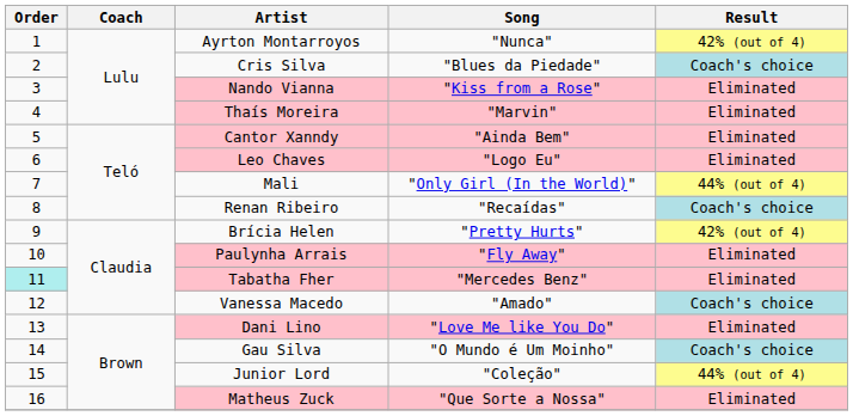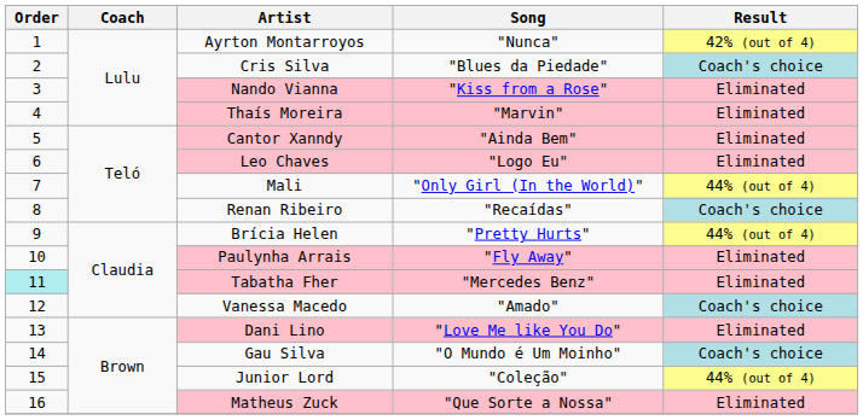 <table class="wikitable" style="text-align:center; width:85%;">
 <tr>
 <th scope="col" width="05%">Order</th>
 <th scope="col" width="10%">Coach</th>
 <th scope="col" width="20%">Artist</th>
 <th scope="col" width="25%">Song</th>
 <th scope="col" width="18%">Result</th>
 </tr>
 <tr>
 <td>1</td>
 <td rowspan=4>Lulu</td>
 <td>Ayrton Montarroyos</td>
 <td>"Nunca"</td>
 <td bgcolor="FDFC8F">42% <small>(out of 4)</small></td>
 </tr>
 <tr>
 <td>2</td>
 <td>Cris Silva</td>
 <td>"Blues da Piedade"</td>
 <td bgcolor="B0E0E6">Coach's choice</td>
 </tr>
 <tr>
 <td>3</td>
 <td bgcolor="FFC0CB">Nando Vianna</td>
 <td bgcolor="FFC0CB">"<a href='#'>Kiss from a Rose</a>"</td>
 <td bgcolor="FFC0CB">Eliminated</td>
 </tr>
 <tr>
 <td>4</td>
 <td bgcolor="FFC0CB">Thaís Moreira</td>
 <td bgcolor="FFC0CB">"Marvin"</td>
 <td bgcolor="FFC0CB">Eliminated</td>
 </tr>
 <tr>
 <td>5</td>
 <td rowspan=4>Teló</td>
 <td bgcolor="FFC0CB">Cantor Xanndy</td>
 <td bgcolor="FFC0CB">"Ainda Bem"</td>
 <td bgcolor="FFC0CB">Eliminated</td>
 </tr>
 <tr>
 <td>6</td>
 <td bgcolor="FFC0CB">Leo Chaves</td>
 <td bgcolor="FFC0CB">"Logo Eu"</td>
 <td bgcolor="FFC0CB">Eliminated</td>
 </tr>
 <tr>
 <td>7</td>
 <td>Mali</td>
 <td>"<a href='#'>Only Girl (In the World)</a>"</td>
 <td bgcolor="FDFC8F">44% <small>(out of 4)</small></td>
 </tr>
 <tr>
 <td>8</td>
 <td>Renan Ribeiro</td>
 <td>"Recaídas"</td>
 <td bgcolor="B0E0E6">Coach's choice</td>
 </tr>
 <tr>
 <td>9</td>
 <td rowspan=4>Claudia</td>
 <td>Brícia Helen</td>
 <td>"<a href='#'>Pretty Hurts</a>"</td>
-<td bgcolor="FDFC8F">42% <small>(out of 4)</small></td>
+<td bgcolor="FDFC8F">44% <small>(out of 4)</small></td>
 </tr>
 <tr>
 <td>10</td>
 <td bgcolor="FFC0CB">Paulynha Arrais</td>
 <td bgcolor="FFC0CB">"<a href='#'>Fly Away</a>"</td>
 <td bgcolor="FFC0CB">Eliminated</td>
 </tr>
 <tr>
 <td style="background: paleturquoise;">11</td>
 <td bgcolor="FFC0CB">Tabatha Fher</td>
 <td bgcolor="FFC0CB">"Mercedes Benz"</td>
 <td bgcolor="FFC0CB">Eliminated</td>
 </tr>
 <tr>
 <td>12</td>
 <td>Vanessa Macedo</td>
 <td>"Amado"</td>
 <td bgcolor="B0E0E6">Coach's choice</td>
 </tr>
 <tr>
 <td>13</td>
 <td rowspan=4>Brown</td>
 <td bgcolor="FFC0CB">Dani Lino</td>
 <td bgcolor="FFC0CB">"<a href='#'>Love Me like You Do</a>"</td>
 <td bgcolor="FFC0CB">Eliminated</td>
 </tr>
 <tr>
 <td>14</td>
 <td>Gau Silva</td>
 <td>"O Mundo é Um Moinho"</td>
 <td bgcolor="B0E0E6">Coach's choice</td>
 </tr>
 <tr>
 <td>15</td>
 <td>Junior Lord</td>
 <td>"Coleção"</td>
 <td bgcolor="FDFC8F">44% <small>(out of 4)</small></td>
 </tr>
 <tr>
 <td>16</td>
 <td bgcolor="FFC0CB">Matheus Zuck</td>
 <td bgcolor="FFC0CB">"Que Sorte a Nossa"</td>
 <td bgcolor="FFC0CB">Eliminated</td>
 </tr>
 <tr>
 </tr>
 </table>
